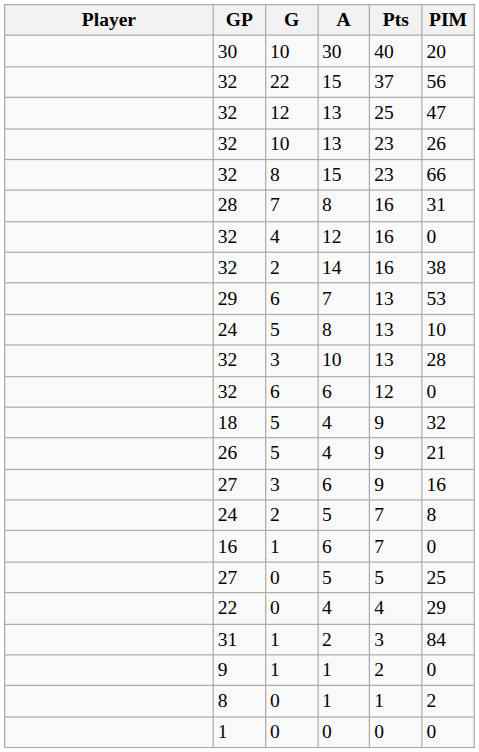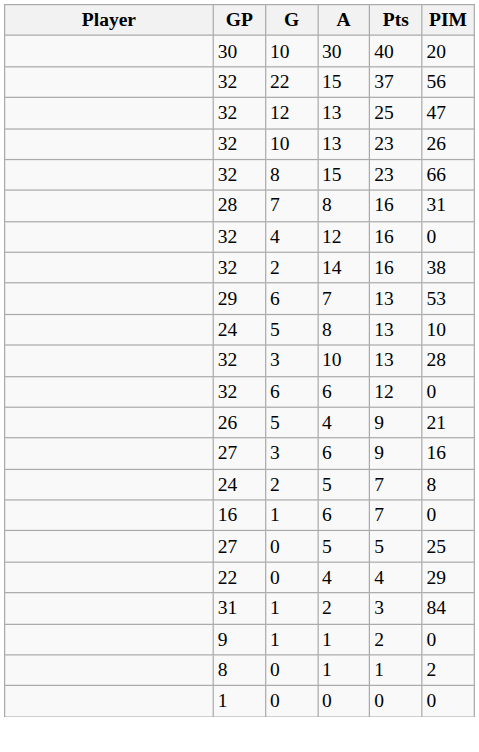 <table class="wikitable sortable">
 <tr align=center>
 <th width="40%">Player</th>
 <th width="10%">GP</th>
 <th width="10%">G</th>
 <th width="10%">A</th>
 <th width="10%">Pts</th>
 <th width="10%">PIM</th>
 </tr>
 <tr>
 <td></td>
 <td>30</td>
 <td>10</td>
 <td>30</td>
 <td>40</td>
 <td>20</td>
 </tr>
 <tr>
 <td></td>
 <td>32</td>
 <td>22</td>
 <td>15</td>
 <td>37</td>
 <td>56</td>
 </tr>
 <tr>
 <td></td>
 <td>32</td>
 <td>12</td>
 <td>13</td>
 <td>25</td>
 <td>47</td>
 </tr>
 <tr>
 <td></td>
 <td>32</td>
 <td>10</td>
 <td>13</td>
 <td>23</td>
 <td>26</td>
 </tr>
 <tr>
 <td></td>
 <td>32</td>
 <td>8</td>
 <td>15</td>
 <td>23</td>
 <td>66</td>
 </tr>
 <tr>
 <td></td>
 <td>28</td>
 <td>7</td>
 <td>8</td>
 <td>16</td>
 <td>31</td>
 </tr>
 <tr>
 <td></td>
 <td>32</td>
 <td>4</td>
 <td>12</td>
 <td>16</td>
 <td>0</td>
 </tr>
 <tr>
 <td></td>
 <td>32</td>
 <td>2</td>
 <td>14</td>
 <td>16</td>
 <td>38</td>
 </tr>
 <tr>
 <td></td>
 <td>29</td>
 <td>6</td>
 <td>7</td>
 <td>13</td>
 <td>53</td>
 </tr>
 <tr>
 <td></td>
 <td>24</td>
 <td>5</td>
 <td>8</td>
 <td>13</td>
 <td>10</td>
 </tr>
 <tr>
 <td></td>
 <td>32</td>
 <td>3</td>
 <td>10</td>
 <td>13</td>
 <td>28</td>
 </tr>
 <tr>
 <td></td>
 <td>32</td>
 <td>6</td>
 <td>6</td>
 <td>12</td>
 <td>0</td>
 </tr>
 <tr>
 <td></td>
-<td>18</td>
-<td>5</td>
-<td>4</td>
-<td>9</td>
-<td>32</td>
-</tr>
-<tr>
-<td></td>
 <td>26</td>
 <td>5</td>
 <td>4</td>
 <td>9</td>
 <td>21</td>
 </tr>
 <tr>
 <td></td>
 <td>27</td>
 <td>3</td>
 <td>6</td>
 <td>9</td>
 <td>16</td>
 </tr>
 <tr>
 <td></td>
 <td>24</td>
 <td>2</td>
 <td>5</td>
 <td>7</td>
 <td>8</td>
 </tr>
 <tr>
 <td></td>
 <td>16</td>
 <td>1</td>
 <td>6</td>
 <td>7</td>
 <td>0</td>
 </tr>
 <tr>
 <td></td>
 <td>27</td>
 <td>0</td>
 <td>5</td>
 <td>5</td>
 <td>25</td>
 </tr>
 <tr>
 <td></td>
 <td>22</td>
 <td>0</td>
 <td>4</td>
 <td>4</td>
 <td>29</td>
 </tr>
 <tr>
 <td></td>
 <td>31</td>
 <td>1</td>
 <td>2</td>
 <td>3</td>
 <td>84</td>
 </tr>
 <tr>
 <td></td>
 <td>9</td>
 <td>1</td>
 <td>1</td>
 <td>2</td>
 <td>0</td>
 </tr>
 <tr>
 <td></td>
 <td>8</td>
 <td>0</td>
 <td>1</td>
 <td>1</td>
 <td>2</td>
 </tr>
 <tr>
 <td></td>
 <td>1</td>
 <td>0</td>
 <td>0</td>
 <td>0</td>
 <td>0</td>
 </tr>
 </table>
